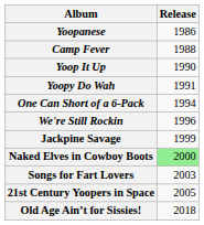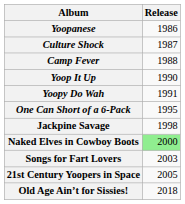 <table class="wikitable plainrowheaders">
 <tr>
 <th scope="col">Album</th>
 <th scope="col">Release</th>
 </tr>
 <tr>
 <th scope="row"><em>Yoopanese</em></th>
 <td align="right">1986</td>
+</tr>
+<tr>
+<th scope="row"><em>Culture Shock</em></th>
+<td align="right">1987</td>
 </tr>
 <tr>
 <th scope="row"><em>Camp Fever</em></th>
 <td align="right">1988</td>
 </tr>
 <tr>
 <th scope="row"><em>Yoop It Up</em></th>
 <td align="right">1990</td>
 </tr>
 <tr>
 <th scope="row"><em>Yoopy Do Wah</em></th>
 <td align="right">1991</td>
 </tr>
 <tr>
 <th scope="row"><em>One Can Short of a 6-Pack</em></th>
-<td align="right">1994</td>
-</tr>
-<tr>
-<th scope="row"><em>We're Still Rockin<strong></th>
-<td align="right">1996</td>
+<td align="right">1995</td>
 </tr>
 <tr>
 <th scope="row"></em>Jackpine Savage<em></th>
-<td align="right">1999</td>
+<td align="right">1998</td>
 </tr>
 <tr>
 <th scope="row"></em>Naked Elves in Cowboy Boots<em></th>
 <td align="right" style="background: lightgreen;">2000</td>
 </tr>
 <tr>
 <th scope="row"></em>Songs for Fart Lovers<em></th>
 <td align="right">2003</td>
 </tr>
 <tr>
 <th scope="row"></em>21st Century Yoopers in Space<em></th>
 <td align="right">2005</td>
 </tr>
 <tr>
 <th scope="row"></em>Old Age Ain’t for Sissies!<em></th>
 <td align="right">2018</td>
 </tr>
 </table>
